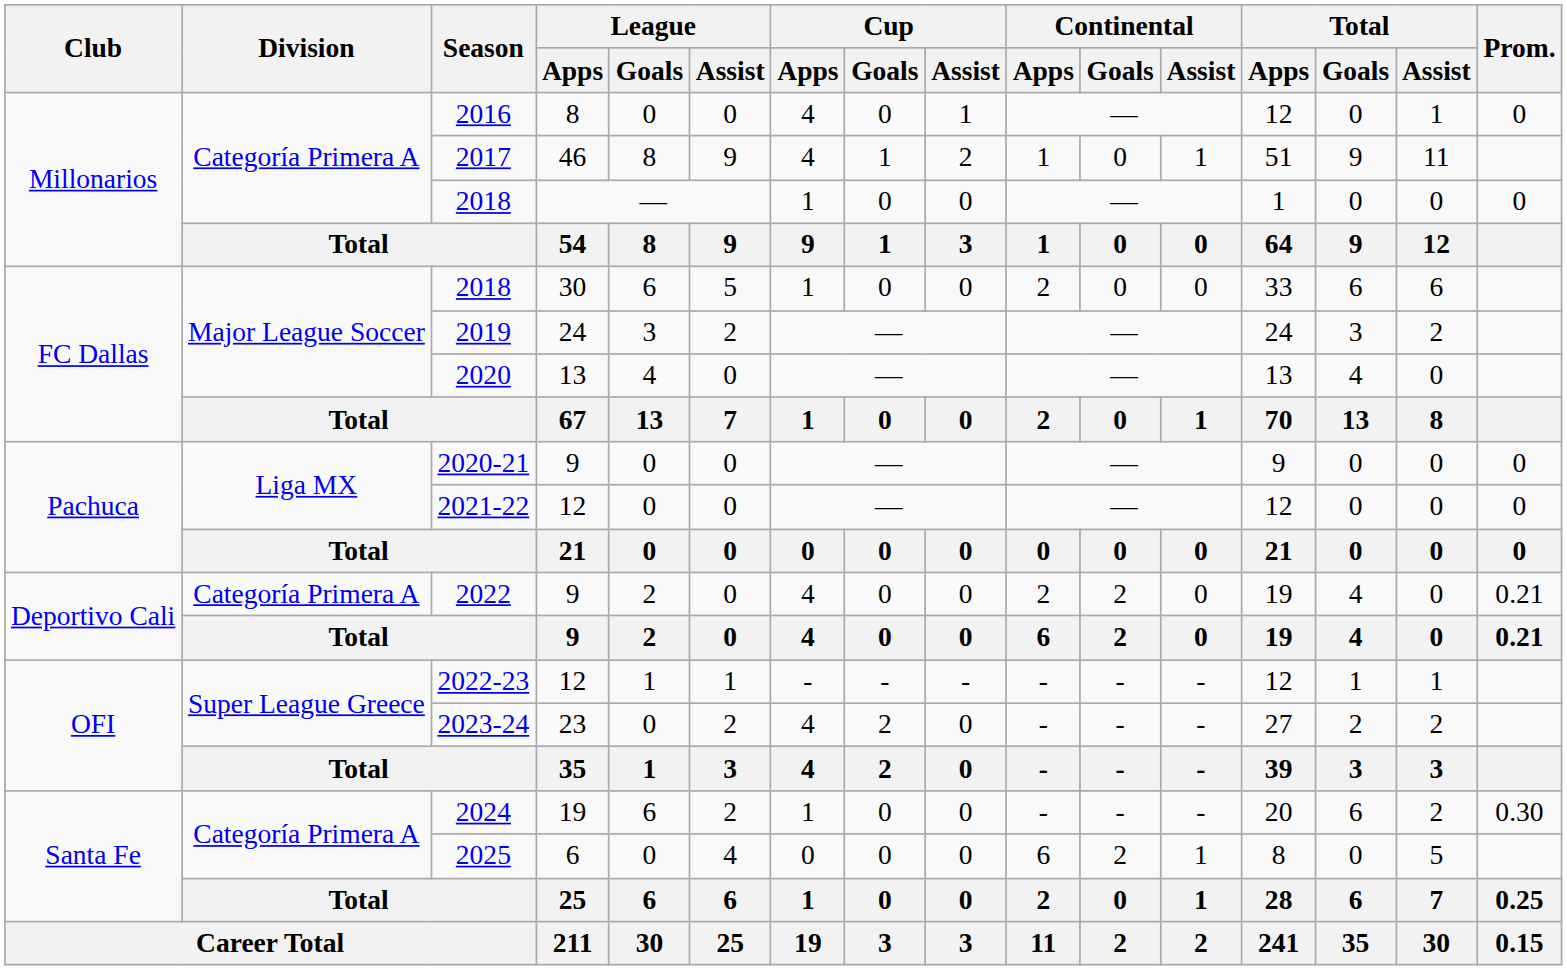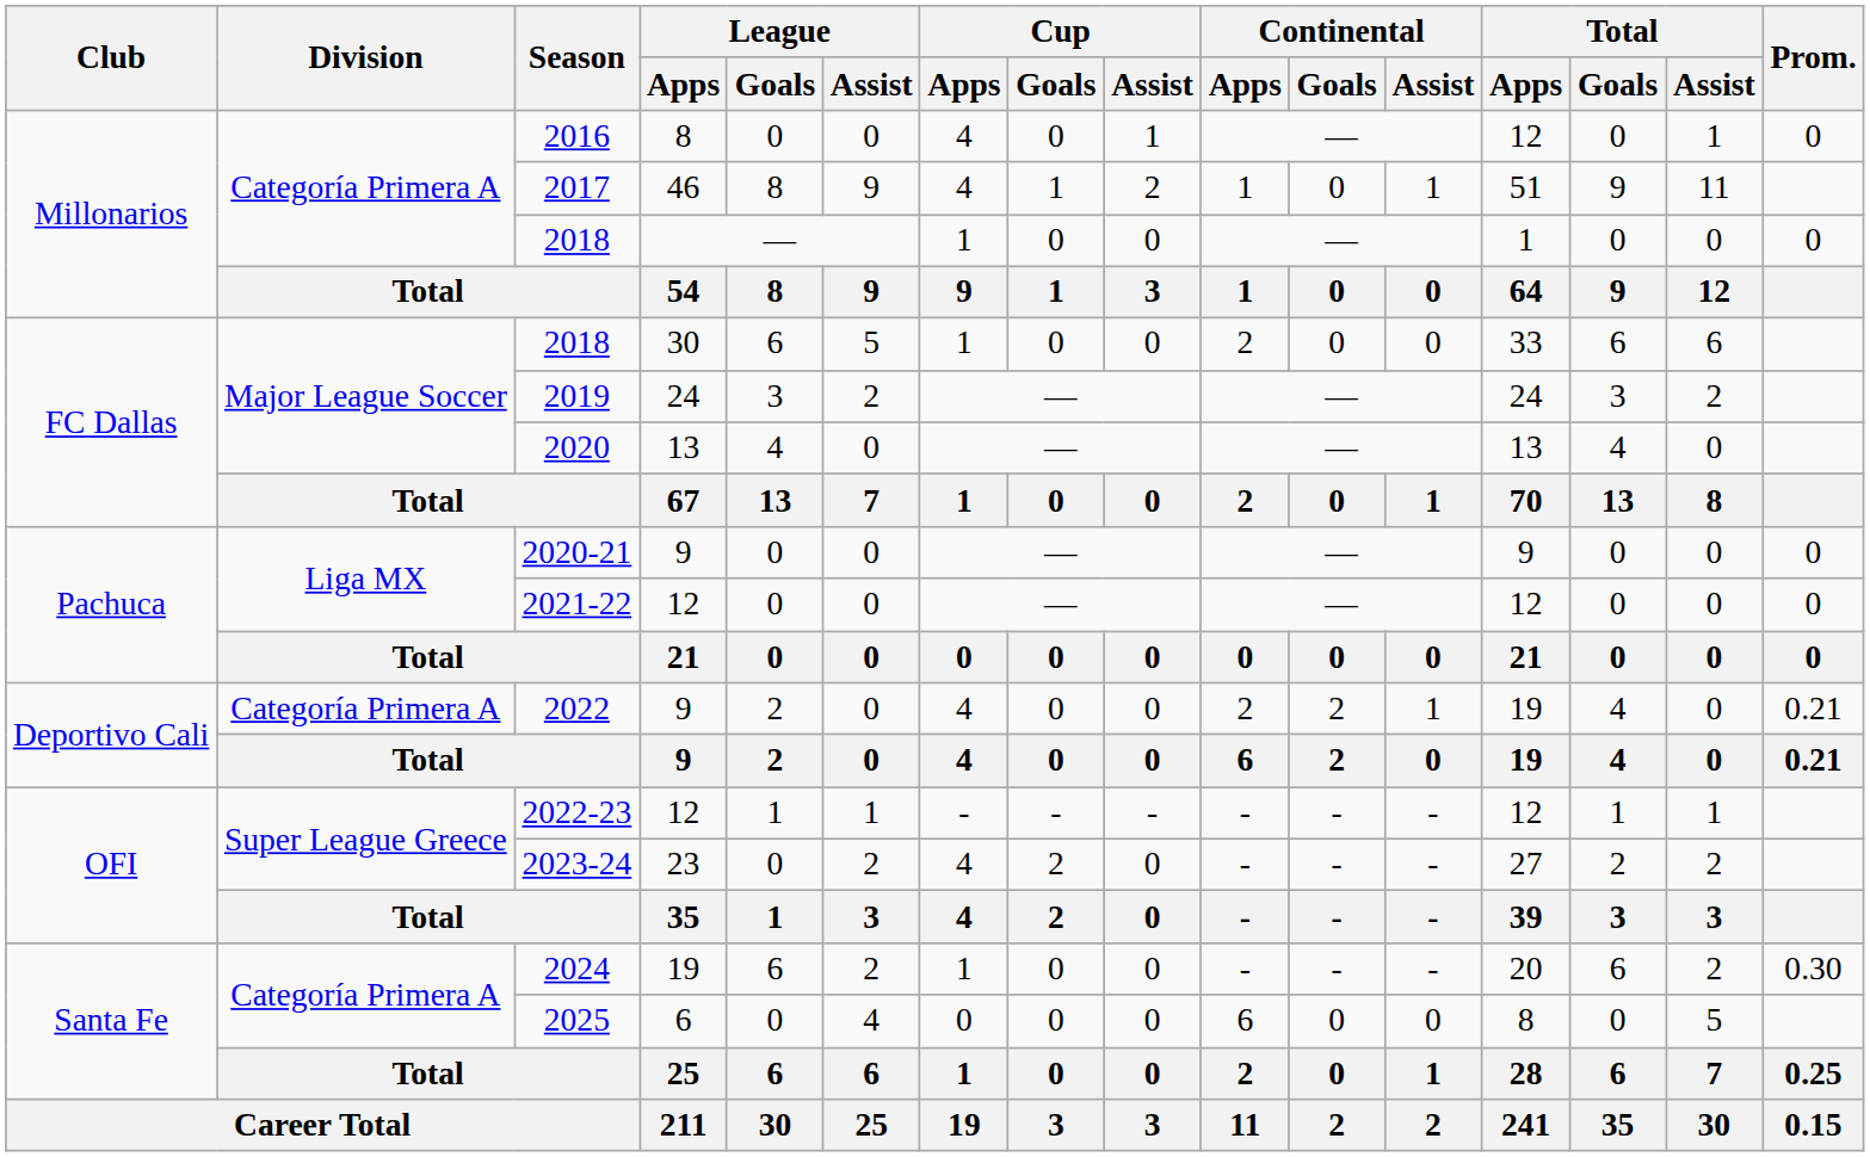 <table class="wikitable" style="margin:1em auto; text-align: center;">
 <tr>
 <th rowspan="2">Club</th>
 <th rowspan="2">Division</th>
 <th rowspan="2">Season</th>
 <th colspan="3">League</th>
 <th colspan="3">Cup</th>
 <th colspan="3">Continental</th>
 <th colspan="3">Total</th>
 <th rowspan="2">Prom.<br></th>
 </tr>
 <tr>
 <th>Apps</th>
 <th>Goals</th>
 <th>Assist</th>
 <th>Apps</th>
 <th>Goals</th>
 <th>Assist</th>
 <th>Apps</th>
 <th>Goals</th>
 <th>Assist</th>
 <th>Apps</th>
 <th>Goals</th>
 <th>Assist</th>
 </tr>
 <tr>
 <td rowspan="4" valign="center"><a href='#'>Millonarios</a></td>
 <td rowspan="3" valign="center"><a href='#'>Categoría Primera A</a></td>
 <td><a href='#'>2016</a></td>
 <td>8</td>
 <td>0</td>
 <td>0</td>
 <td>4</td>
 <td>0</td>
 <td>1</td>
 <td colspan="3" 0>—</td>
 <td>12</td>
 <td>0</td>
 <td>1</td>
 <td>0</td>
 </tr>
 <tr>
 <td><a href='#'>2017</a></td>
 <td>46</td>
 <td>8</td>
 <td>9</td>
 <td>4</td>
 <td>1</td>
 <td>2</td>
 <td>1</td>
 <td>0</td>
 <td>1</td>
 <td>51</td>
 <td>9</td>
 <td>11</td>
 <td></td>
 </tr>
 <tr>
 <td><a href='#'>2018</a></td>
 <td colspan="3">—</td>
 <td>1</td>
 <td>0</td>
 <td>0</td>
 <td colspan="3">—</td>
 <td>1</td>
 <td>0</td>
 <td>0</td>
 <td>0</td>
 </tr>
 <tr>
 <th colspan="2">Total</th>
 <th>54</th>
 <th>8</th>
 <th>9</th>
 <th>9</th>
 <th>1</th>
 <th>3</th>
 <th>1</th>
 <th>0</th>
 <th>0</th>
 <th>64</th>
 <th>9</th>
 <th>12</th>
 <th></th>
 </tr>
 <tr>
 <td rowspan="4" valign="center"><a href='#'>FC Dallas</a></td>
 <td rowspan="3" valign="center"><a href='#'>Major League Soccer</a></td>
 <td><a href='#'>2018</a></td>
 <td>30</td>
 <td>6</td>
 <td>5</td>
 <td>1</td>
 <td>0</td>
 <td>0</td>
 <td>2</td>
 <td>0</td>
 <td>0</td>
 <td>33</td>
 <td>6</td>
 <td>6</td>
 <td></td>
 </tr>
 <tr>
 <td><a href='#'>2019</a></td>
 <td>24</td>
 <td>3</td>
 <td>2</td>
 <td colspan="3">—</td>
 <td colspan="3">—</td>
 <td>24</td>
 <td>3</td>
 <td>2</td>
 <td></td>
 </tr>
 <tr>
 <td><a href='#'>2020</a></td>
 <td>13</td>
 <td>4</td>
 <td>0</td>
 <td colspan="3">—</td>
 <td colspan="3">—</td>
 <td>13</td>
 <td>4</td>
 <td>0</td>
 <td></td>
 </tr>
 <tr>
 <th colspan="2">Total</th>
 <th>67</th>
 <th>13</th>
 <th>7</th>
 <th>1</th>
 <th>0</th>
 <th>0</th>
 <th>2</th>
 <th>0</th>
 <th>1</th>
 <th>70</th>
 <th>13</th>
 <th>8</th>
 <th></th>
 </tr>
 <tr>
 <td rowspan="3" valign="center"><a href='#'>Pachuca</a></td>
 <td rowspan="2" valign="center"><a href='#'>Liga MX</a></td>
 <td><a href='#'>2020-21</a></td>
 <td>9</td>
 <td>0</td>
 <td>0</td>
 <td colspan="3">—</td>
 <td colspan="3">—</td>
 <td>9</td>
 <td>0</td>
 <td>0</td>
 <td>0</td>
 </tr>
 <tr>
 <td><a href='#'>2021-22</a></td>
 <td>12</td>
 <td>0</td>
 <td>0</td>
 <td colspan="3">—</td>
 <td colspan="3">—</td>
 <td>12</td>
 <td>0</td>
 <td>0</td>
 <td>0</td>
 </tr>
 <tr>
 <th colspan="2">Total</th>
 <th>21</th>
 <th>0</th>
 <th>0</th>
 <th>0</th>
 <th>0</th>
 <th>0</th>
 <th>0</th>
 <th>0</th>
 <th>0</th>
 <th>21</th>
 <th>0</th>
 <th>0</th>
 <th>0</th>
 </tr>
 <tr>
 <td rowspan="2" valign="center"><a href='#'>Deportivo Cali</a></td>
 <td rowspan="1" valign="center"><a href='#'>Categoría Primera A</a></td>
 <td><a href='#'>2022</a></td>
 <td>9</td>
 <td>2</td>
 <td>0</td>
 <td>4</td>
 <td>0</td>
 <td>0</td>
 <td>2</td>
 <td>2</td>
-<td>0</td>
+<td>1</td>
 <td>19</td>
 <td>4</td>
 <td>0</td>
 <td>0.21</td>
 </tr>
 <tr>
 <th colspan="2">Total</th>
 <th>9</th>
 <th>2</th>
 <th>0</th>
 <th>4</th>
 <th>0</th>
 <th>0</th>
 <th>6</th>
 <th>2</th>
 <th>0</th>
 <th>19</th>
 <th>4</th>
 <th>0</th>
 <th>0.21</th>
 </tr>
 <tr>
 <td rowspan="3" valign="center"><a href='#'>OFI</a></td>
 <td rowspan="2" valign="center"><a href='#'>Super League Greece</a></td>
 <td><a href='#'>2022-23</a></td>
 <td>12</td>
 <td>1</td>
 <td>1</td>
 <td>-</td>
 <td>-</td>
 <td>-</td>
 <td>-</td>
 <td>-</td>
 <td>-</td>
 <td>12</td>
 <td>1</td>
 <td>1</td>
 <td></td>
 </tr>
 <tr>
 <td><a href='#'>2023-24</a></td>
 <td>23</td>
 <td>0</td>
 <td>2</td>
 <td>4</td>
 <td>2</td>
 <td>0</td>
 <td>-</td>
 <td>-</td>
 <td>-</td>
 <td>27</td>
 <td>2</td>
 <td>2</td>
 <td></td>
 </tr>
 <tr>
 <th colspan="2">Total</th>
 <th>35</th>
 <th>1</th>
 <th>3</th>
 <th>4</th>
 <th>2</th>
 <th>0</th>
 <th>-</th>
 <th>-</th>
 <th>-</th>
 <th>39</th>
 <th>3</th>
 <th>3</th>
 <th></th>
 </tr>
 <tr>
 <td rowspan="3" valign="center"><a href='#'>Santa Fe</a></td>
 <td rowspan="2" valign="center"><a href='#'>Categoría Primera A</a></td>
 <td><a href='#'>2024</a></td>
 <td>19</td>
 <td>6</td>
 <td>2</td>
 <td>1</td>
 <td>0</td>
 <td>0</td>
 <td>-</td>
 <td>-</td>
 <td>-</td>
 <td>20</td>
 <td>6</td>
 <td>2</td>
 <td>0.30</td>
 </tr>
 <tr>
 <td><a href='#'>2025</a></td>
 <td>6</td>
 <td>0</td>
 <td>4</td>
 <td>0</td>
 <td>0</td>
 <td>0</td>
 <td>6</td>
-<td>2</td>
-<td>1</td>
+<td>0</td>
+<td>0</td>
 <td>8</td>
 <td>0</td>
 <td>5</td>
 <td></td>
 </tr>
 <tr>
 <th colspan="2">Total</th>
 <th>25</th>
 <th>6</th>
 <th>6</th>
 <th>1</th>
 <th>0</th>
 <th>0</th>
 <th>2</th>
 <th>0</th>
 <th>1</th>
 <th>28</th>
 <th>6</th>
 <th>7</th>
 <th>0.25</th>
 </tr>
 <tr>
 <th colspan="3">Career Total</th>
 <th>211</th>
 <th>30</th>
 <th>25</th>
 <th>19</th>
 <th>3</th>
 <th>3</th>
 <th>11</th>
 <th>2</th>
 <th>2</th>
 <th>241</th>
 <th>35</th>
 <th>30</th>
 <th>0.15</th>
 </tr>
 </table>
